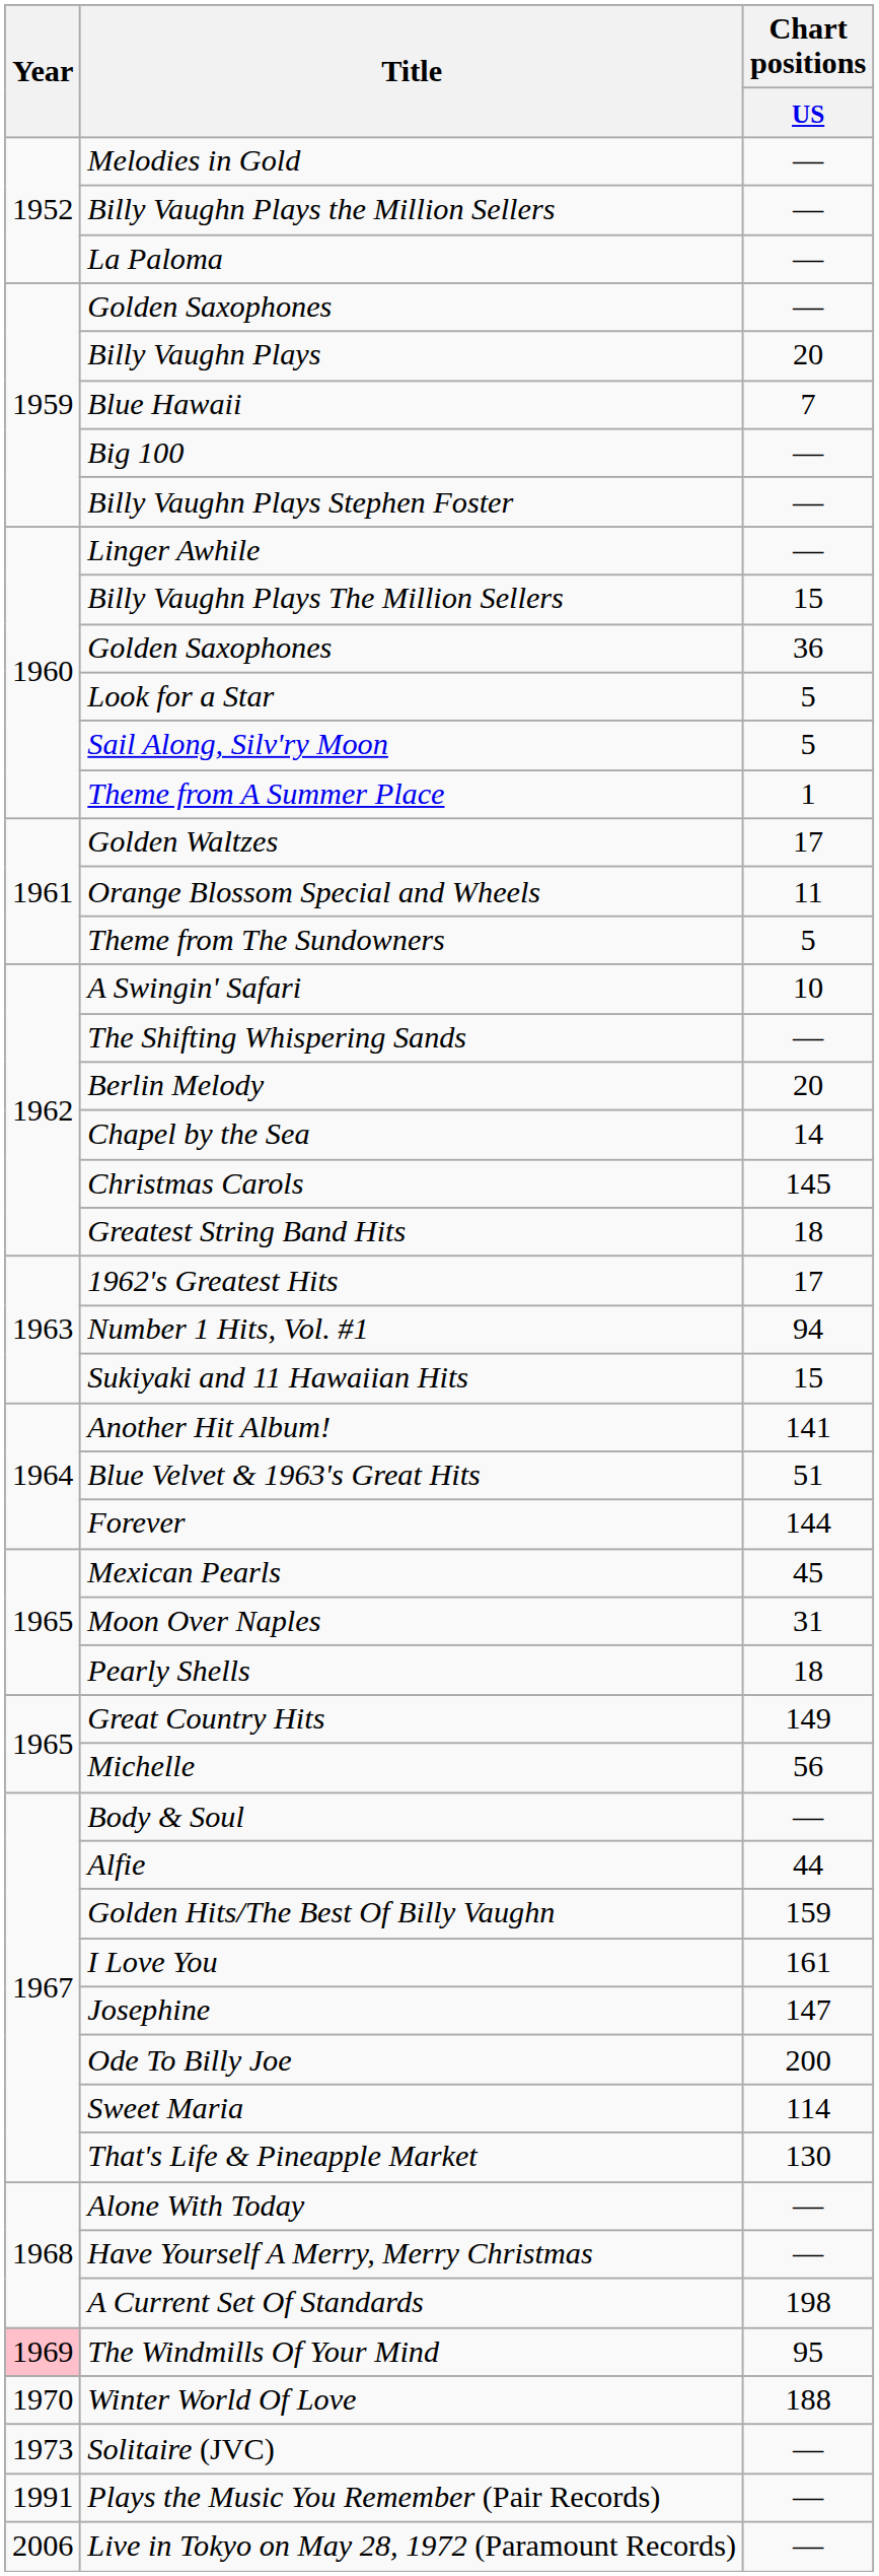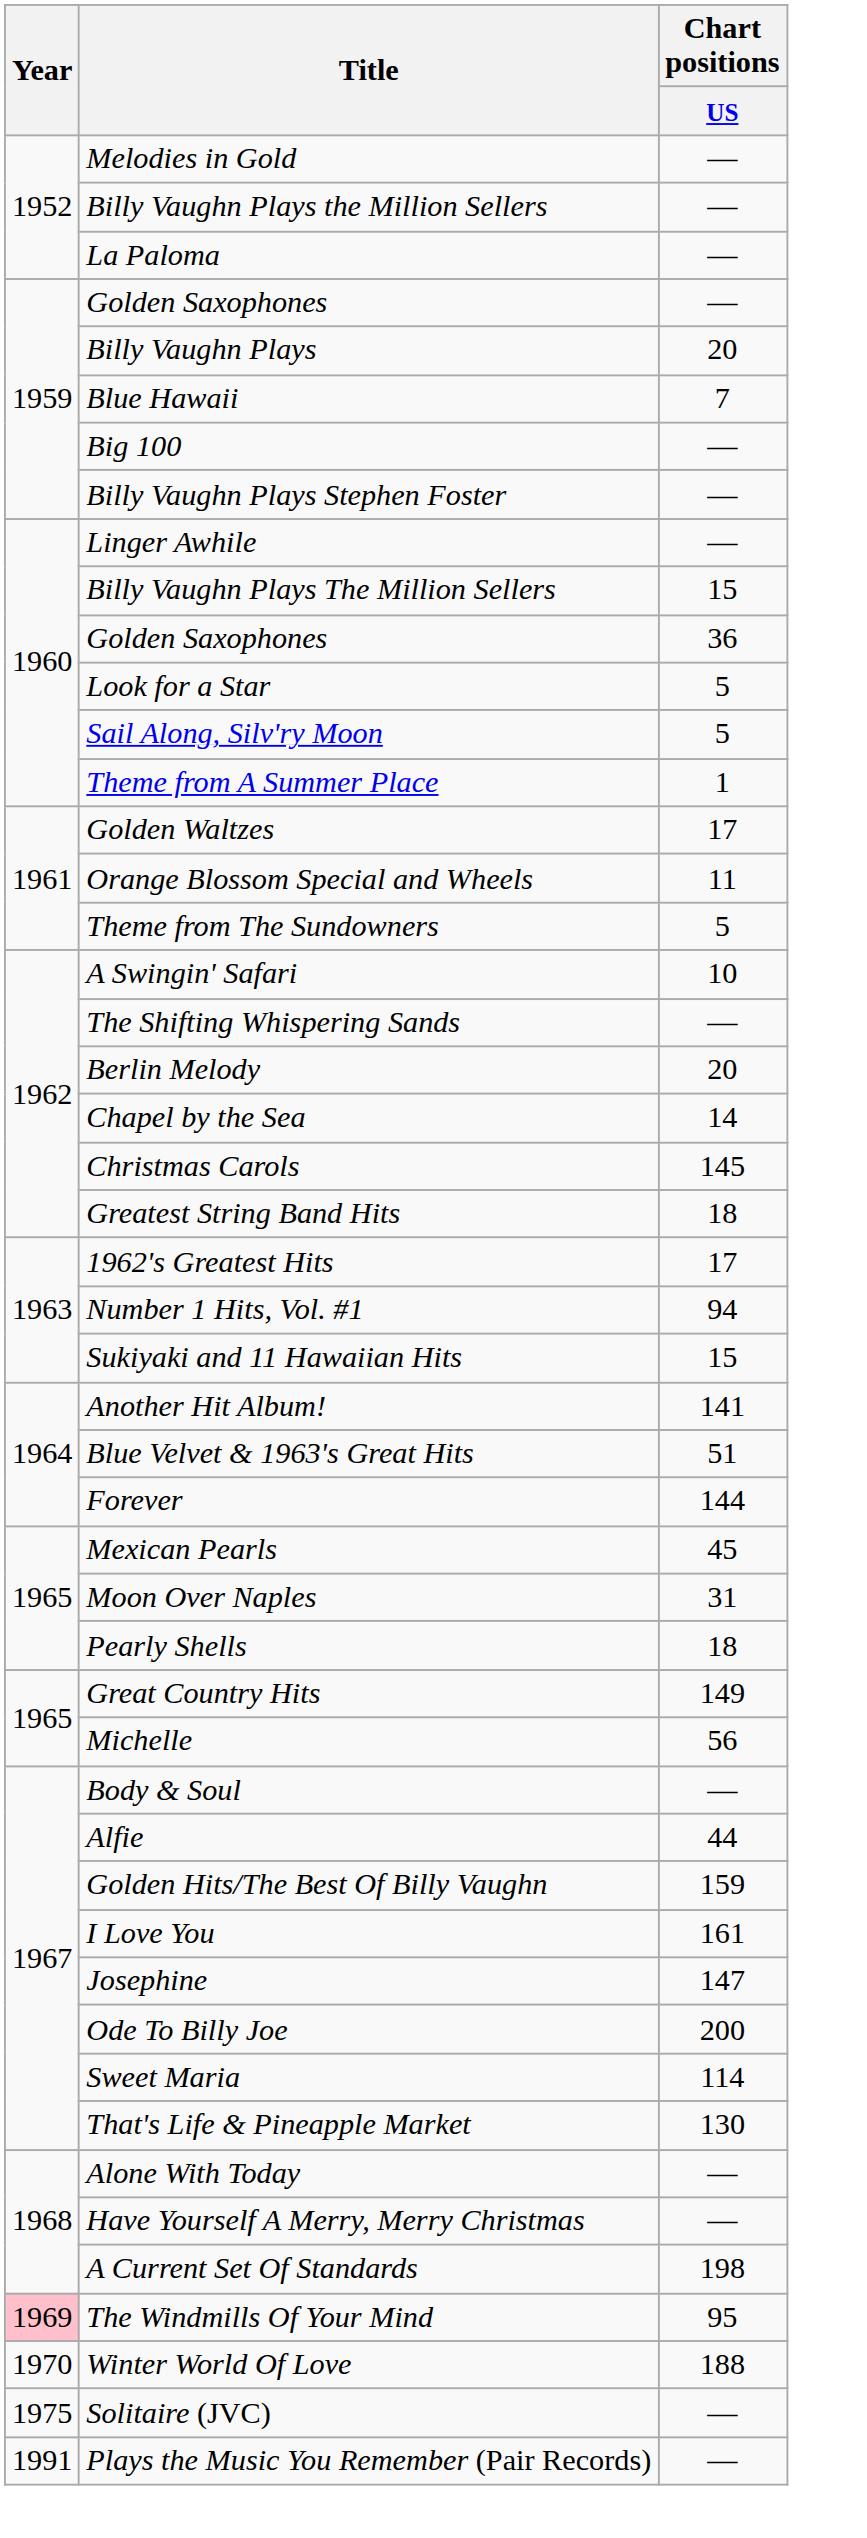 <table class="wikitable">
 <tr>
 <th rowspan="2">Year</th>
 <th rowspan="2">Title</th>
 <th colspan="1">Chart positions</th>
 </tr>
 <tr>
 <th width="45"><small><a href='#'>US</a></small></th>
 </tr>
 <tr>
 <td rowspan="3">1952</td>
 <td><em>Melodies in Gold</em></td>
 <td align="center">—</td>
 </tr>
 <tr>
 <td><em>Billy Vaughn Plays the Million Sellers</em></td>
 <td align="center">—</td>
 </tr>
 <tr>
 <td><em>La Paloma</em></td>
 <td align="center">—</td>
 </tr>
 <tr>
 <td rowspan="5">1959</td>
 <td><em>Golden Saxophones</em></td>
 <td align="center">—</td>
 </tr>
 <tr>
 <td><em>Billy Vaughn Plays</em></td>
 <td align="center">20</td>
 </tr>
 <tr>
 <td><em>Blue Hawaii</em></td>
 <td align="center">7</td>
 </tr>
 <tr>
 <td><em>Big 100</em></td>
 <td align="center">—</td>
 </tr>
 <tr>
 <td><em>Billy Vaughn Plays Stephen Foster</em></td>
 <td align="center">—</td>
 </tr>
 <tr>
 <td rowspan="6">1960</td>
 <td><em>Linger Awhile</em></td>
 <td align="center">—</td>
 </tr>
 <tr>
 <td><em>Billy Vaughn Plays The Million Sellers</em></td>
 <td align="center">15</td>
 </tr>
 <tr>
 <td><em>Golden Saxophones</em></td>
 <td align="center">36</td>
 </tr>
 <tr>
 <td><em>Look for a Star</em></td>
 <td align="center">5</td>
 </tr>
 <tr>
 <td><em><a href='#'>Sail Along, Silv'ry Moon</a></em></td>
 <td align="center">5</td>
 </tr>
 <tr>
 <td><a href='#'><em>Theme from A Summer Place</em></a></td>
 <td align="center">1</td>
 </tr>
 <tr>
 <td rowspan="3">1961</td>
 <td><em>Golden Waltzes</em></td>
 <td align="center">17</td>
 </tr>
 <tr>
 <td><em>Orange Blossom Special and Wheels</em></td>
 <td align="center">11</td>
 </tr>
 <tr>
 <td><em>Theme from The Sundowners</em></td>
 <td align="center">5</td>
 </tr>
 <tr>
 <td rowspan="6">1962</td>
 <td><em>A Swingin' Safari</em></td>
 <td align="center">10</td>
 </tr>
 <tr>
 <td><em>The Shifting Whispering Sands</em></td>
 <td align="center">—</td>
 </tr>
 <tr>
 <td><em>Berlin Melody</em></td>
 <td align="center">20</td>
 </tr>
 <tr>
 <td><em>Chapel by the Sea</em></td>
 <td align="center">14</td>
 </tr>
 <tr>
 <td><em>Christmas Carols</em></td>
 <td align="center">145</td>
 </tr>
 <tr>
 <td><em>Greatest String Band Hits</em></td>
 <td align="center">18</td>
 </tr>
 <tr>
 <td rowspan="3">1963</td>
 <td><em>1962's Greatest Hits</em></td>
 <td align="center">17</td>
 </tr>
 <tr>
 <td><em>Number 1 Hits, Vol. #1</em></td>
 <td align="center">94</td>
 </tr>
 <tr>
 <td><em>Sukiyaki and 11 Hawaiian Hits</em></td>
 <td align="center">15</td>
 </tr>
 <tr>
 <td rowspan="3">1964</td>
 <td><em>Another Hit Album!</em></td>
 <td align="center">141</td>
 </tr>
 <tr>
 <td><em>Blue Velvet & 1963's Great Hits</em></td>
 <td align="center">51</td>
 </tr>
 <tr>
 <td><em>Forever</em></td>
 <td align="center">144</td>
 </tr>
 <tr>
 <td rowspan="3">1965</td>
 <td><em>Mexican Pearls</em></td>
 <td align="center">45</td>
 </tr>
 <tr>
 <td><em>Moon Over Naples</em></td>
 <td align="center">31</td>
 </tr>
 <tr>
 <td><em>Pearly Shells</em></td>
 <td align="center">18</td>
 </tr>
 <tr>
 <td rowspan="2">1965</td>
 <td><em>Great Country Hits</em></td>
 <td align="center">149</td>
 </tr>
 <tr>
 <td><em>Michelle</em></td>
 <td align="center">56</td>
 </tr>
 <tr>
 <td rowspan="8">1967</td>
 <td><em>Body & Soul</em></td>
 <td align="center">—</td>
 </tr>
 <tr>
 <td><em>Alfie</em></td>
 <td align="center">44</td>
 </tr>
 <tr>
 <td><em>Golden Hits/The Best Of Billy Vaughn</em></td>
 <td align="center">159</td>
 </tr>
 <tr>
 <td><em>I Love You</em></td>
 <td align="center">161</td>
 </tr>
 <tr>
 <td><em>Josephine</em></td>
 <td align="center">147</td>
 </tr>
 <tr>
 <td><em>Ode To Billy Joe</em></td>
 <td align="center">200</td>
 </tr>
 <tr>
 <td><em>Sweet Maria</em></td>
 <td align="center">114</td>
 </tr>
 <tr>
 <td><em>That's Life & Pineapple Market</em></td>
 <td align="center">130</td>
 </tr>
 <tr>
 <td rowspan="3">1968</td>
 <td><em>Alone With Today</em></td>
 <td align="center">—</td>
 </tr>
 <tr>
 <td><em>Have Yourself A Merry, Merry Christmas</em></td>
 <td align="center">—</td>
 </tr>
 <tr>
 <td><em>A Current Set Of Standards</em></td>
 <td align="center">198</td>
 </tr>
 <tr>
 <td style="background: pink;">1969</td>
 <td><em>The Windmills Of Your Mind</em></td>
 <td align="center">95</td>
 </tr>
 <tr>
 <td>1970</td>
 <td><em>Winter World Of Love</em></td>
 <td align="center">188</td>
 </tr>
 <tr>
-<td>1973</td>
+<td>1975</td>
 <td><em>Solitaire</em> (JVC)</td>
 <td align="center">—</td>
 </tr>
 <tr>
 <td>1991</td>
 <td><em>Plays the Music You Remember</em> (Pair Records)</td>
 <td align="center">—</td>
 </tr>
-<tr>
-<td>2006</td>
-<td><em>Live in Tokyo on May 28, 1972</em> (Paramount Records)</td>
-<td align="center">—</td>
-</tr>
 </table>
